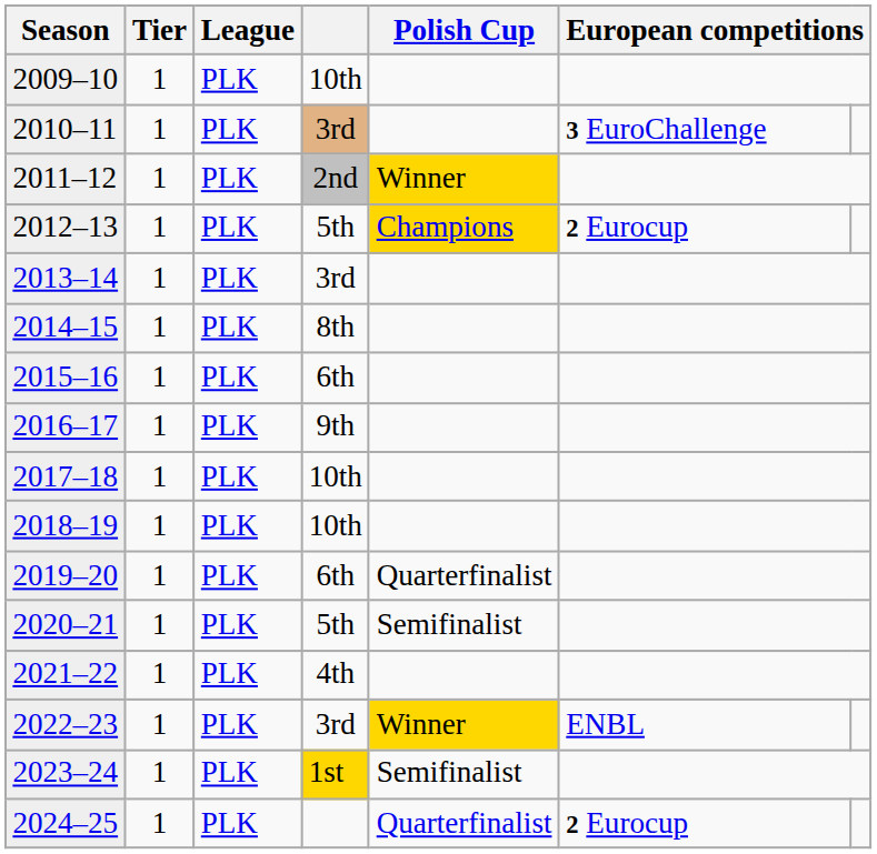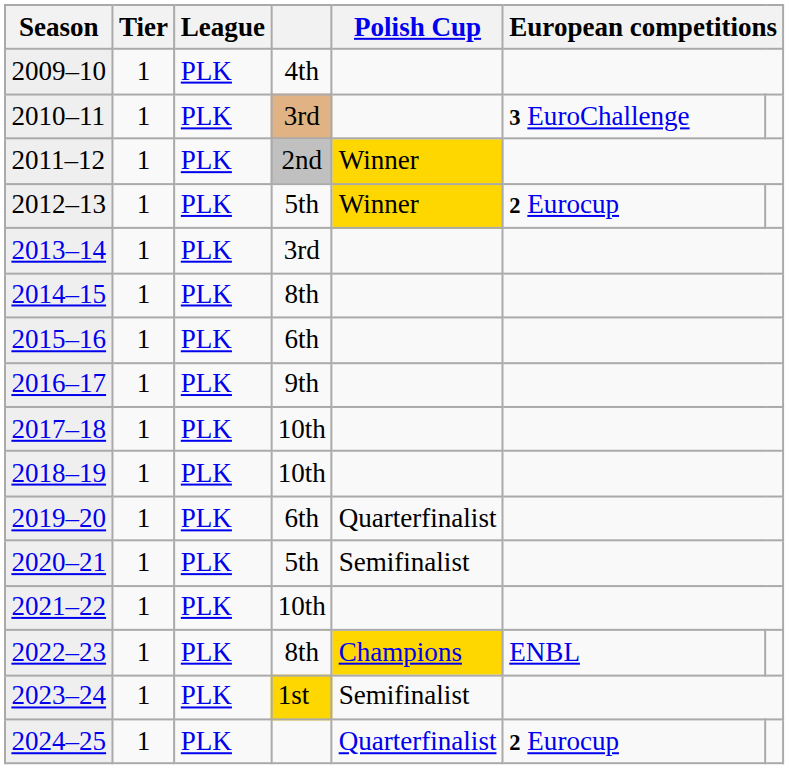 <table class="wikitable" style="font-size:85%">
 <tr>
 <th>Season</th>
 <th>Tier</th>
 <th>League</th>
 <th></th>
 <th><a href='#'>Polish Cup</a></th>
 <th colspan=2>European competitions</th>
 </tr>
 <tr>
 <td style="background:#efefef;">2009–10</td>
 <td align="center">1</td>
 <td><a href='#'>PLK</a></td>
-<td align="center">10th</td>
+<td align="center">4th</td>
 <td></td>
 <td colspan=2></td>
 </tr>
 <tr>
 <td style="background:#efefef;">2010–11</td>
 <td align="center">1</td>
 <td><a href='#'>PLK</a></td>
 <td align="center" bgcolor=#e1b384>3rd</td>
 <td></td>
 <td><small><strong>3</strong></small> <a href='#'>EuroChallenge</a></td>
 <td></td>
 </tr>
 <tr>
 <td style="background:#efefef;">2011–12</td>
 <td align="center">1</td>
 <td><a href='#'>PLK</a></td>
 <td align="center" bgcolor=silver>2nd</td>
 <td bgcolor=gold>Winner</td>
 <td colspan=2></td>
 </tr>
 <tr>
 <td style="background:#efefef;">2012–13</td>
 <td align="center">1</td>
 <td><a href='#'>PLK</a></td>
 <td align="center">5th</td>
-<td bgcolor=gold align=left><a href='#'>Champions</a></td>
+<td bgcolor=gold>Winner</td>
 <td><small><strong>2</strong></small> <a href='#'>Eurocup</a></td>
 <td></td>
 </tr>
 <tr>
 <td style="background:#efefef;"><a href='#'>2013–14</a></td>
 <td align="center">1</td>
 <td><a href='#'>PLK</a></td>
 <td align="center">3rd</td>
 <td></td>
 <td colspan=2></td>
 </tr>
 <tr>
 <td style="background:#efefef;"><a href='#'>2014–15</a></td>
 <td align="center">1</td>
 <td><a href='#'>PLK</a></td>
 <td align="center">8th</td>
 <td></td>
 <td colspan=2></td>
 </tr>
 <tr>
 <td style="background:#efefef;"><a href='#'>2015–16</a></td>
 <td align="center">1</td>
 <td><a href='#'>PLK</a></td>
 <td align="center">6th</td>
 <td></td>
 <td colspan=2></td>
 </tr>
 <tr>
 <td style="background:#efefef;"><a href='#'>2016–17</a></td>
 <td align="center">1</td>
 <td><a href='#'>PLK</a></td>
 <td align="center">9th</td>
 <td></td>
 <td colspan=2></td>
 </tr>
 <tr>
 <td style="background:#efefef;"><a href='#'>2017–18</a></td>
 <td align="center">1</td>
 <td><a href='#'>PLK</a></td>
 <td align="center">10th</td>
 <td></td>
 <td colspan=2></td>
 </tr>
 <tr>
 <td style="background:#efefef;"><a href='#'>2018–19</a></td>
 <td align="center">1</td>
 <td><a href='#'>PLK</a></td>
 <td align="center">10th</td>
 <td></td>
 <td colspan=2></td>
 </tr>
 <tr>
 <td style="background:#efefef;"><a href='#'>2019–20</a></td>
 <td align="center">1</td>
 <td><a href='#'>PLK</a></td>
 <td align="center">6th</td>
 <td>Quarterfinalist</td>
 <td colspan=2></td>
 </tr>
 <tr>
 <td style="background:#efefef;"><a href='#'>2020–21</a></td>
 <td align="center">1</td>
 <td><a href='#'>PLK</a></td>
 <td align="center">5th</td>
 <td>Semifinalist</td>
 <td colspan=2></td>
 </tr>
 <tr>
 <td style="background:#efefef;"><a href='#'>2021–22</a></td>
 <td align="center">1</td>
 <td><a href='#'>PLK</a></td>
-<td align="center">4th</td>
+<td align="center">10th</td>
 <td></td>
 <td colspan=2></td>
 </tr>
 <tr>
 <td style="background:#efefef;"><a href='#'>2022–23</a></td>
 <td align="center">1</td>
 <td><a href='#'>PLK</a></td>
-<td align="center">3rd</td>
-<td bgcolor=gold>Winner</td>
+<td align="center">8th</td>
+<td bgcolor=gold align=left><a href='#'>Champions</a></td>
 <td><small><strong></strong></small> <a href='#'>ENBL</a></td>
 <td align=center></td>
 </tr>
 <tr>
 <td style="background:#efefef;"><a href='#'>2023–24</a></td>
 <td align="center">1</td>
 <td><a href='#'>PLK</a></td>
 <td bgcolor=gold align=left>1st</td>
 <td>Semifinalist</td>
 <td colspan=2></td>
 </tr>
 <tr>
 <td style="background:#efefef;"><a href='#'>2024–25</a></td>
 <td align="center">1</td>
 <td><a href='#'>PLK</a></td>
 <td></td>
 <td><a href='#'>Quarterfinalist</a></td>
 <td><small><strong>2</strong></small> <a href='#'>Eurocup</a></td>
 <td></td>
 </tr>
 </table>
